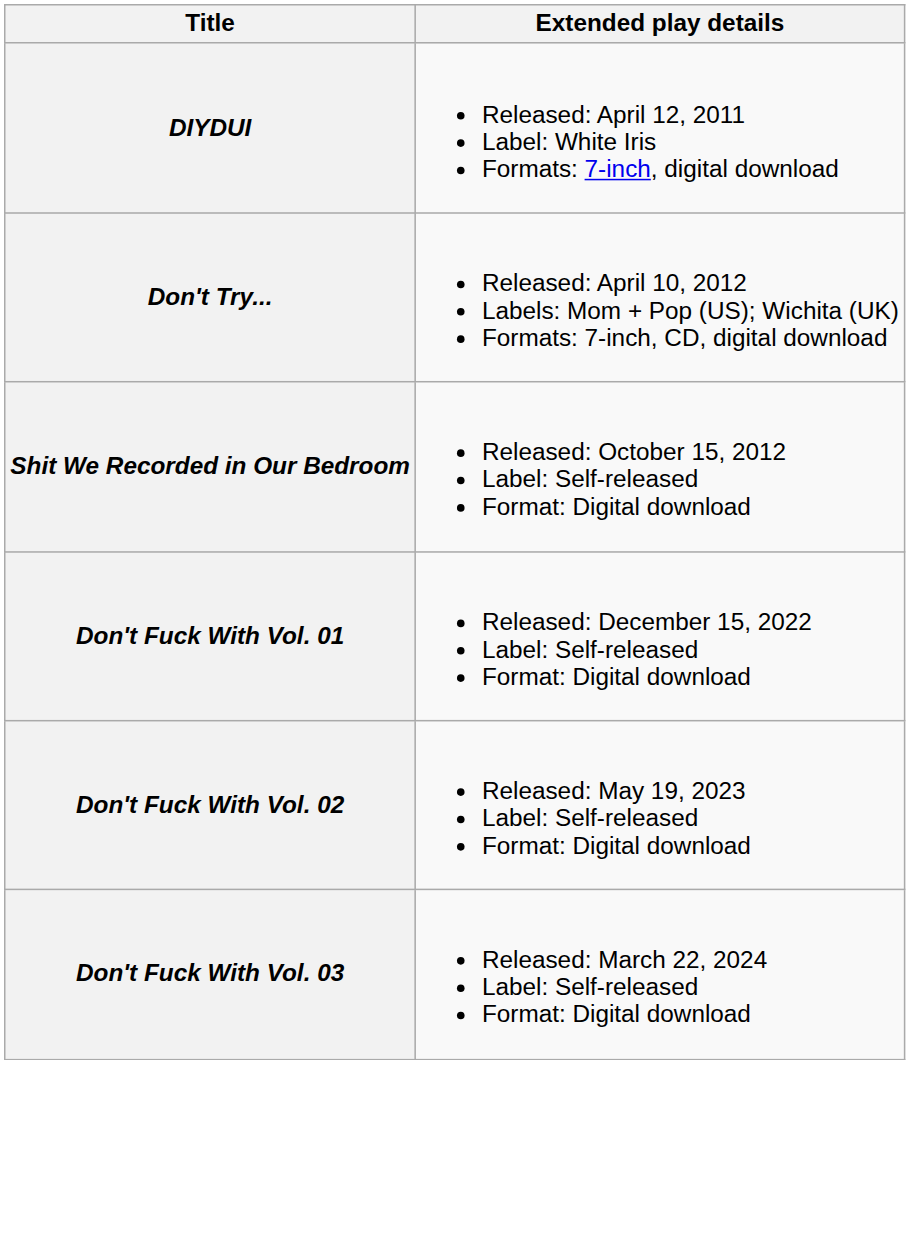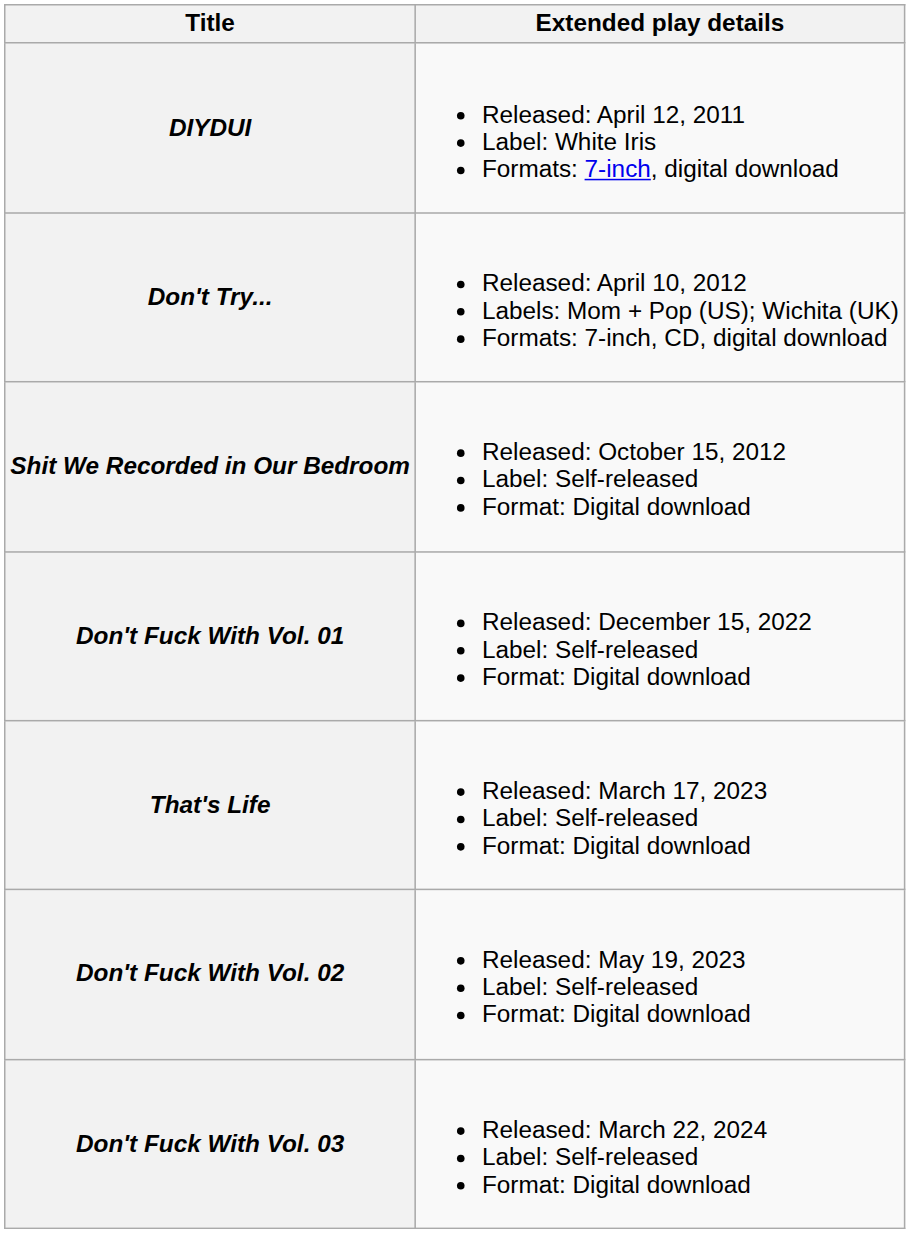 <table class="wikitable plainrowheaders">
 <tr>
 <th>Title</th>
 <th>Extended play details</th>
 </tr>
 <tr>
 <th scope="row"><em>DIYDUI</em></th>
 <td><br><ul><li>Released: April 12, 2011</li><li>Label: White Iris</li><li>Formats: <a href='#'>7-inch</a>, digital download</li></ul></td>
 </tr>
 <tr>
 <th scope="row"><em>Don't Try...</em></th>
 <td><br><ul><li>Released: April 10, 2012</li><li>Labels: Mom + Pop (US); Wichita (UK)</li><li>Formats: 7-inch, CD, digital download</li></ul></td>
 </tr>
 <tr>
 <th scope="row"><em>Shit We Recorded in Our Bedroom</em></th>
 <td><br><ul><li>Released: October 15, 2012</li><li>Label: Self-released</li><li>Format: Digital download</li></ul></td>
 </tr>
 <tr>
 <th scope="row"><em>Don't Fuck With Vol. 01</em></th>
 <td><br><ul><li>Released: December 15, 2022</li><li>Label: Self-released</li><li>Format: Digital download</li></ul></td>
 </tr>
 <tr>
+<th scope="row"><em>That's Life</em></th>
+<td><br><ul><li>Released: March 17, 2023</li><li>Label: Self-released</li><li>Format: Digital download</li></ul></td>
+</tr>
+<tr>
 <th scope="row"><em>Don't Fuck With Vol. 02</em></th>
 <td><br><ul><li>Released: May 19, 2023</li><li>Label: Self-released</li><li>Format: Digital download</li></ul></td>
 </tr>
 <tr>
 <th scope="row"><em>Don't Fuck With Vol. 03</em></th>
 <td><br><ul><li>Released: March 22, 2024</li><li>Label: Self-released</li><li>Format: Digital download</li></ul></td>
 </tr>
 </table>
